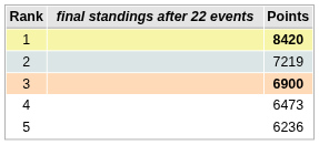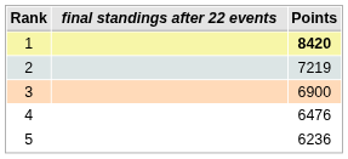 <table cellspacing="1" cellpadding="3" style="border:1px solid #AAAAAA;font-size:86%">
 <tr style="background-color: #E4E4E4;">
 <th style="border-bottom:1px solid #AAAAAA; width: 10px;">Rank</th>
 <th style="border-bottom:1px solid #AAAAAA; width: 210px;"><em>final standings after 22 events</em></th>
 <th style="border-bottom:1px solid #AAAAAA; width: 40px;">Points</th>
 </tr>
 <tr style="background:#f7f6a8;">
 <td align=center>1</td>
 <td><strong></strong></td>
 <td align=center><strong>8420</strong></td>
 </tr>
 <tr style="background:#dce5e5;">
 <td align=center>2</td>
 <td></td>
 <td align=center>7219</td>
 </tr>
 <tr style="background:#ffdab9;">
 <td align=center>3</td>
 <td></td>
-<td align=center><strong>6900</strong></td>
+<td align=center>6900</td>
 </tr>
 <tr>
 <td align=center>4</td>
 <td></td>
-<td align=center>6473</td>
+<td align=center>6476</td>
 </tr>
 <tr>
 <td align=center>5</td>
 <td></td>
 <td align=center>6236</td>
 </tr>
 </table>
